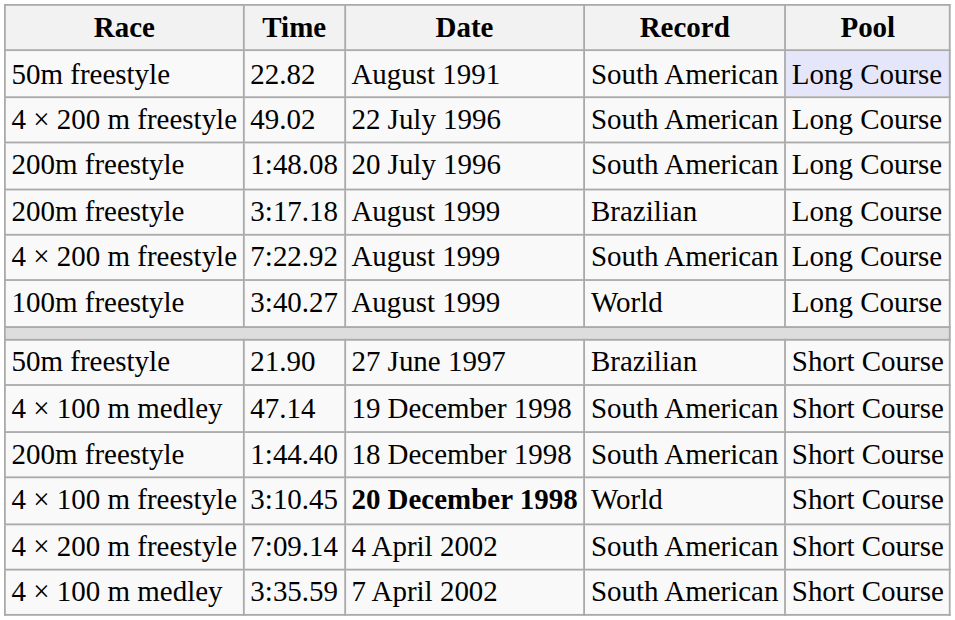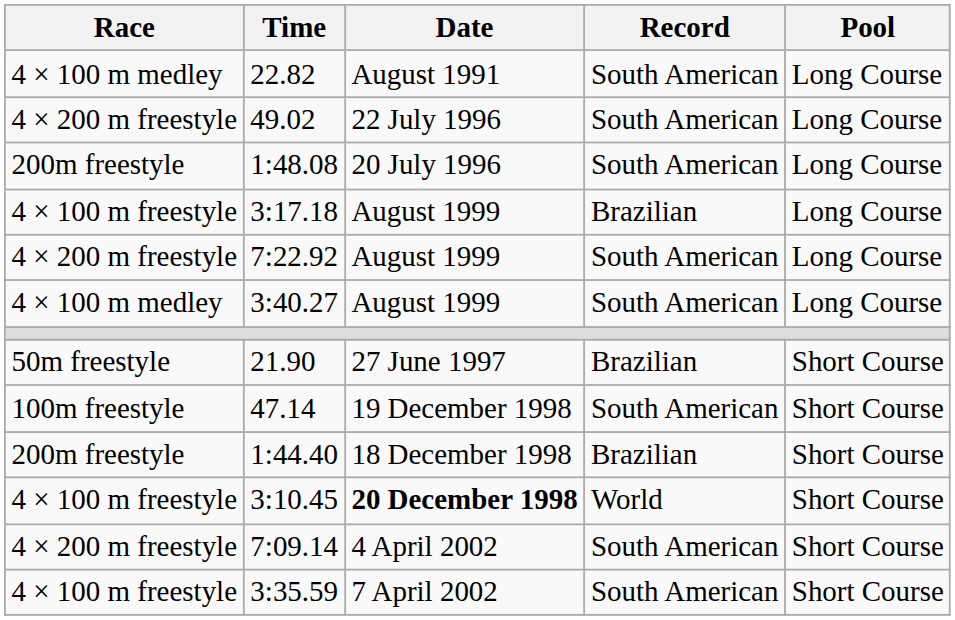 <table class="wikitable">
 <tr>
 <th>Race</th>
 <th>Time</th>
 <th>Date</th>
 <th>Record</th>
 <th>Pool</th>
 </tr>
 <tr>
-<td>50m freestyle </td>
+<td>4 × 100 m medley</td>
 <td>22.82</td>
 <td>August 1991</td>
 <td>South American</td>
-<td style="background: lavender;">Long Course</td>
+<td>Long Course</td>
 </tr>
 <tr>
 <td>4 × 200 m freestyle</td>
 <td>49.02</td>
 <td>22 July 1996</td>
 <td>South American</td>
 <td>Long Course</td>
 </tr>
 <tr>
 <td>200m freestyle</td>
 <td>1:48.08</td>
 <td>20 July 1996</td>
 <td>South American</td>
 <td>Long Course</td>
 </tr>
 <tr>
-<td>200m freestyle</td>
+<td>4 × 100 m freestyle</td>
 <td>3:17.18</td>
 <td>August 1999</td>
 <td>Brazilian</td>
 <td>Long Course</td>
 </tr>
 <tr>
 <td>4 × 200 m freestyle</td>
 <td>7:22.92</td>
 <td>August 1999</td>
 <td>South American</td>
 <td>Long Course</td>
 </tr>
 <tr>
-<td>100m freestyle</td>
+<td>4 × 100 m medley</td>
 <td>3:40.27</td>
 <td>August 1999</td>
-<td>World</td>
+<td>South American</td>
 <td>Long Course</td>
 </tr>
 <tr bgcolor=#DDDDDD>
 <td colspan=7></td>
 </tr>
 <tr>
 <td>50m freestyle</td>
 <td>21.90</td>
 <td>27 June 1997</td>
 <td>Brazilian</td>
 <td>Short Course</td>
 </tr>
 <tr>
-<td>4 × 100 m medley</td>
+<td>100m freestyle</td>
 <td>47.14</td>
 <td>19 December 1998</td>
 <td>South American</td>
 <td>Short Course</td>
 </tr>
 <tr>
 <td>200m freestyle</td>
 <td>1:44.40</td>
 <td>18 December 1998</td>
-<td>South American</td>
+<td>Brazilian</td>
 <td>Short Course</td>
 </tr>
 <tr>
 <td>4 × 100 m freestyle</td>
 <td>3:10.45</td>
 <td><strong>20 December 1998</strong></td>
 <td>World</td>
 <td>Short Course</td>
 </tr>
 <tr>
 <td>4 × 200 m freestyle</td>
 <td>7:09.14</td>
 <td>4 April 2002</td>
 <td>South American</td>
 <td>Short Course</td>
 </tr>
 <tr>
-<td>4 × 100 m medley</td>
+<td>4 × 100 m freestyle</td>
 <td>3:35.59</td>
 <td>7 April 2002</td>
 <td>South American</td>
 <td>Short Course</td>
 </tr>
 </table>
